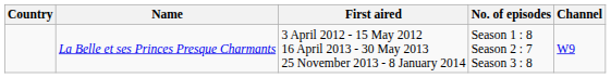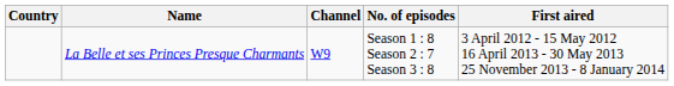 <table class="wikitable">
 <tr>
 <th>Country</th>
 <th>Name</th>
+<th>Channel</th>
+<th>No. of episodes</th>
 <th>First aired</th>
-<th>No. of episodes</th>
-<th>Channel</th>
 </tr>
 <tr>
 <td></td>
 <td><em><a href='#'>La Belle et ses Princes Presque Charmants</a></em></td>
+<td><a href='#'>W9</a></td>
+<td>Season 1 : 8<br>Season 2 : 7<br>Season 3 : 8</td>
 <td>3 April 2012 - 15 May 2012<br>16 April 2013 - 30 May 2013<br>25 November 2013 - 8 January 2014</td>
-<td>Season 1 : 8<br>Season 2 : 7<br>Season 3 : 8</td>
-<td><a href='#'>W9</a></td>
 </tr>
 </table>
